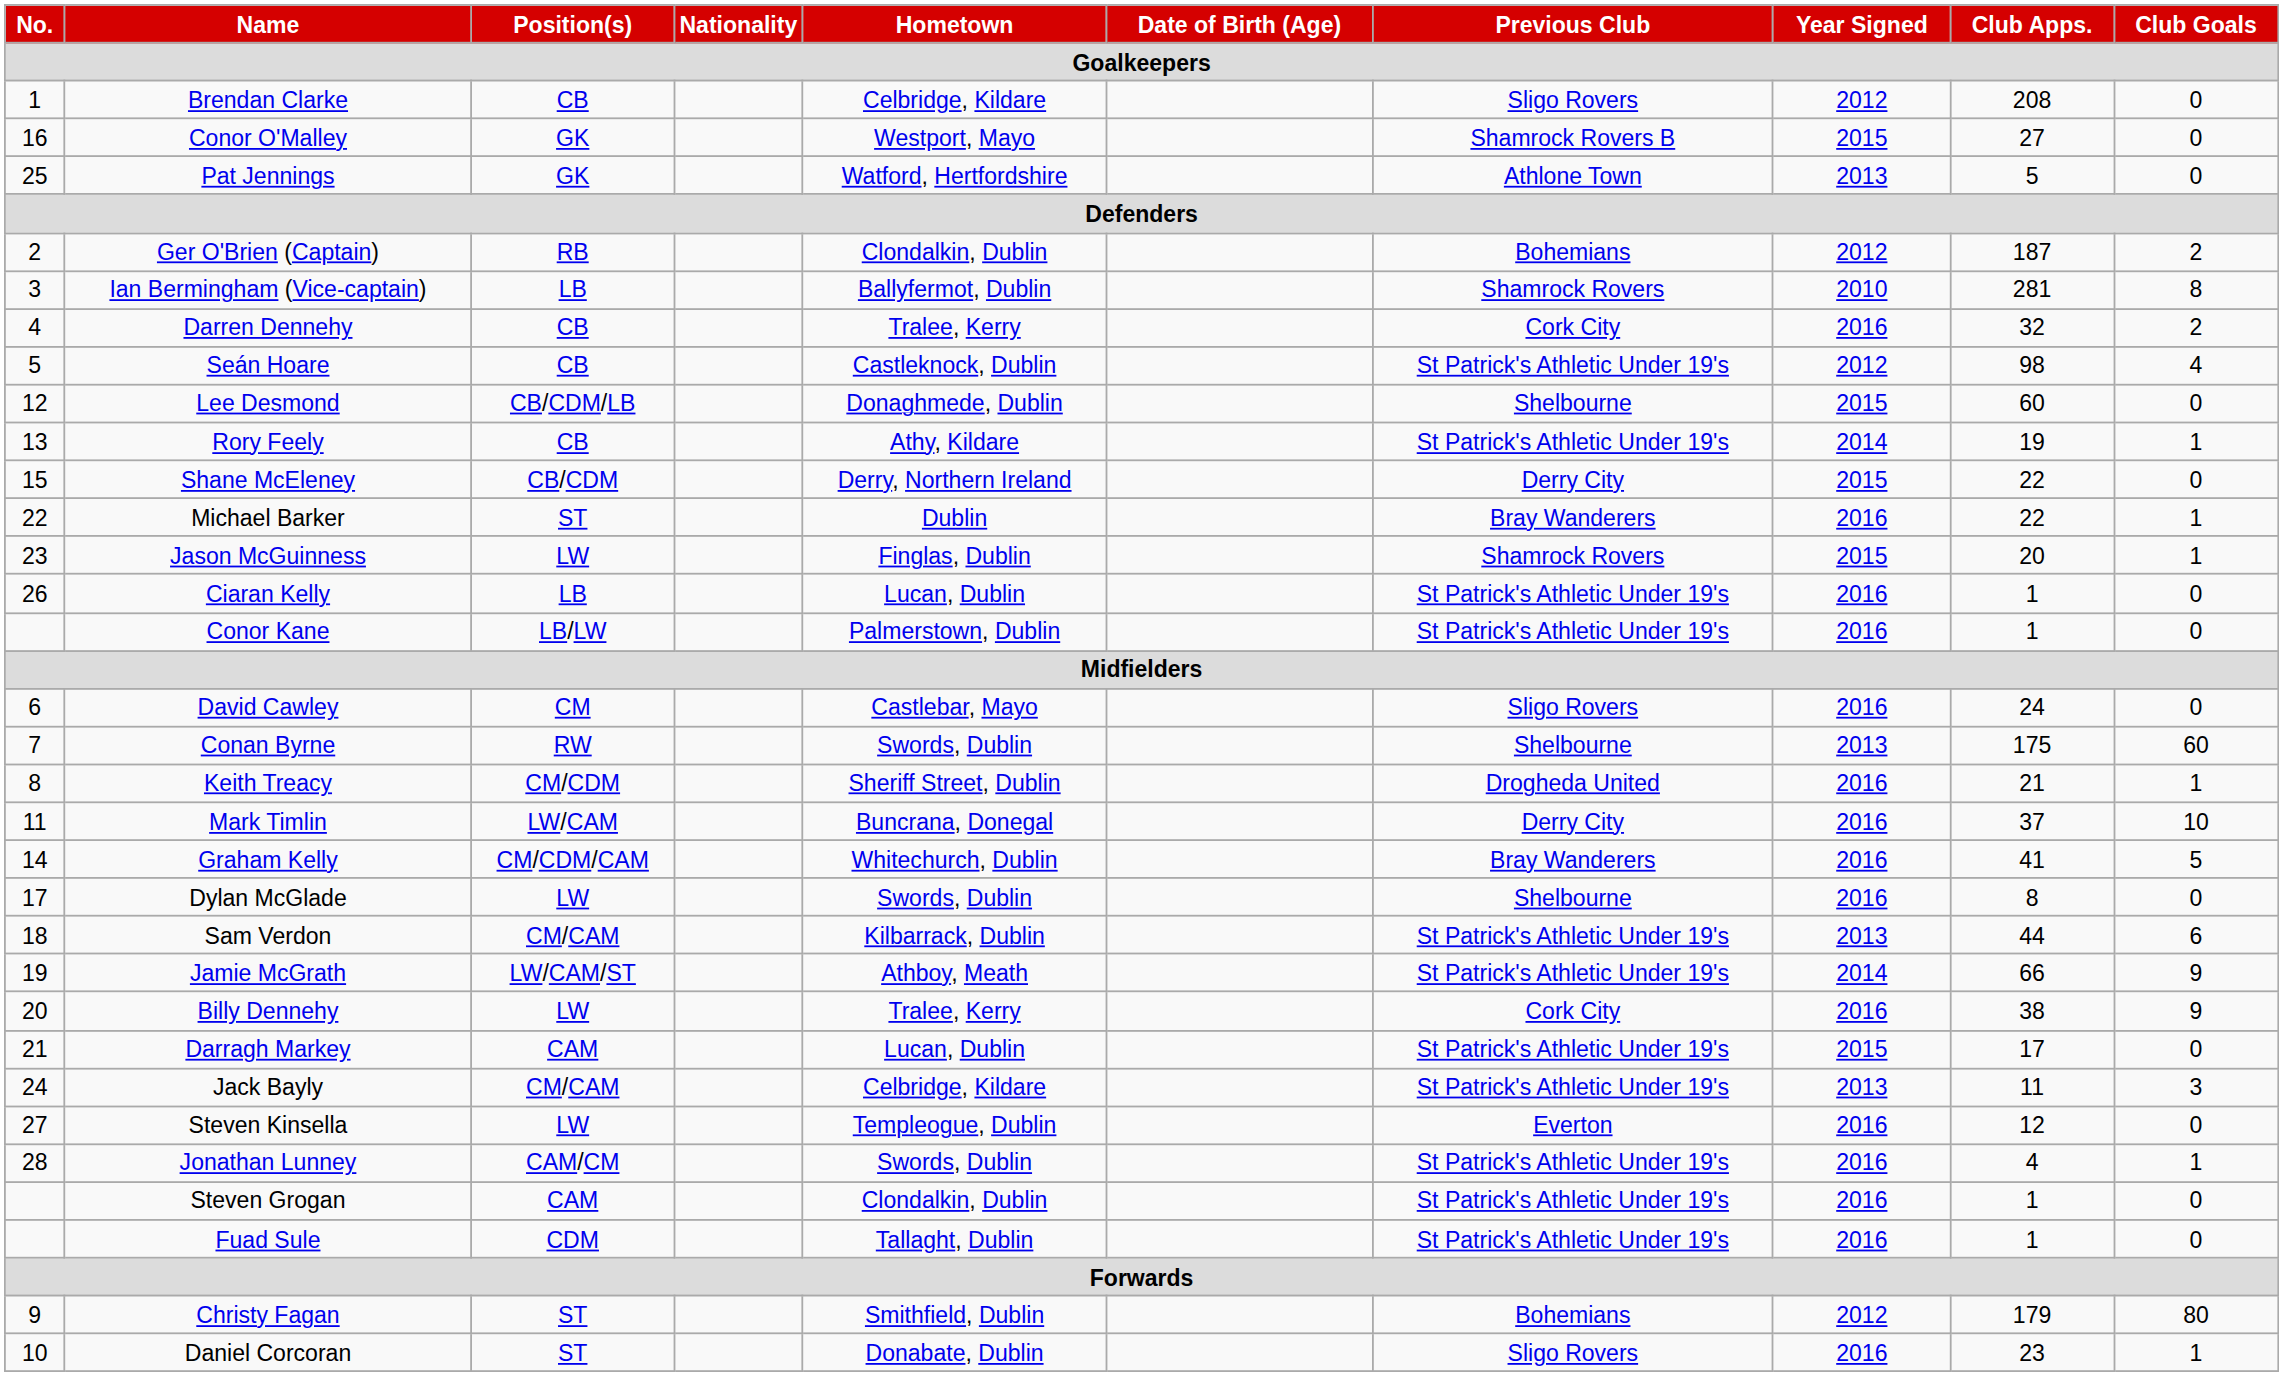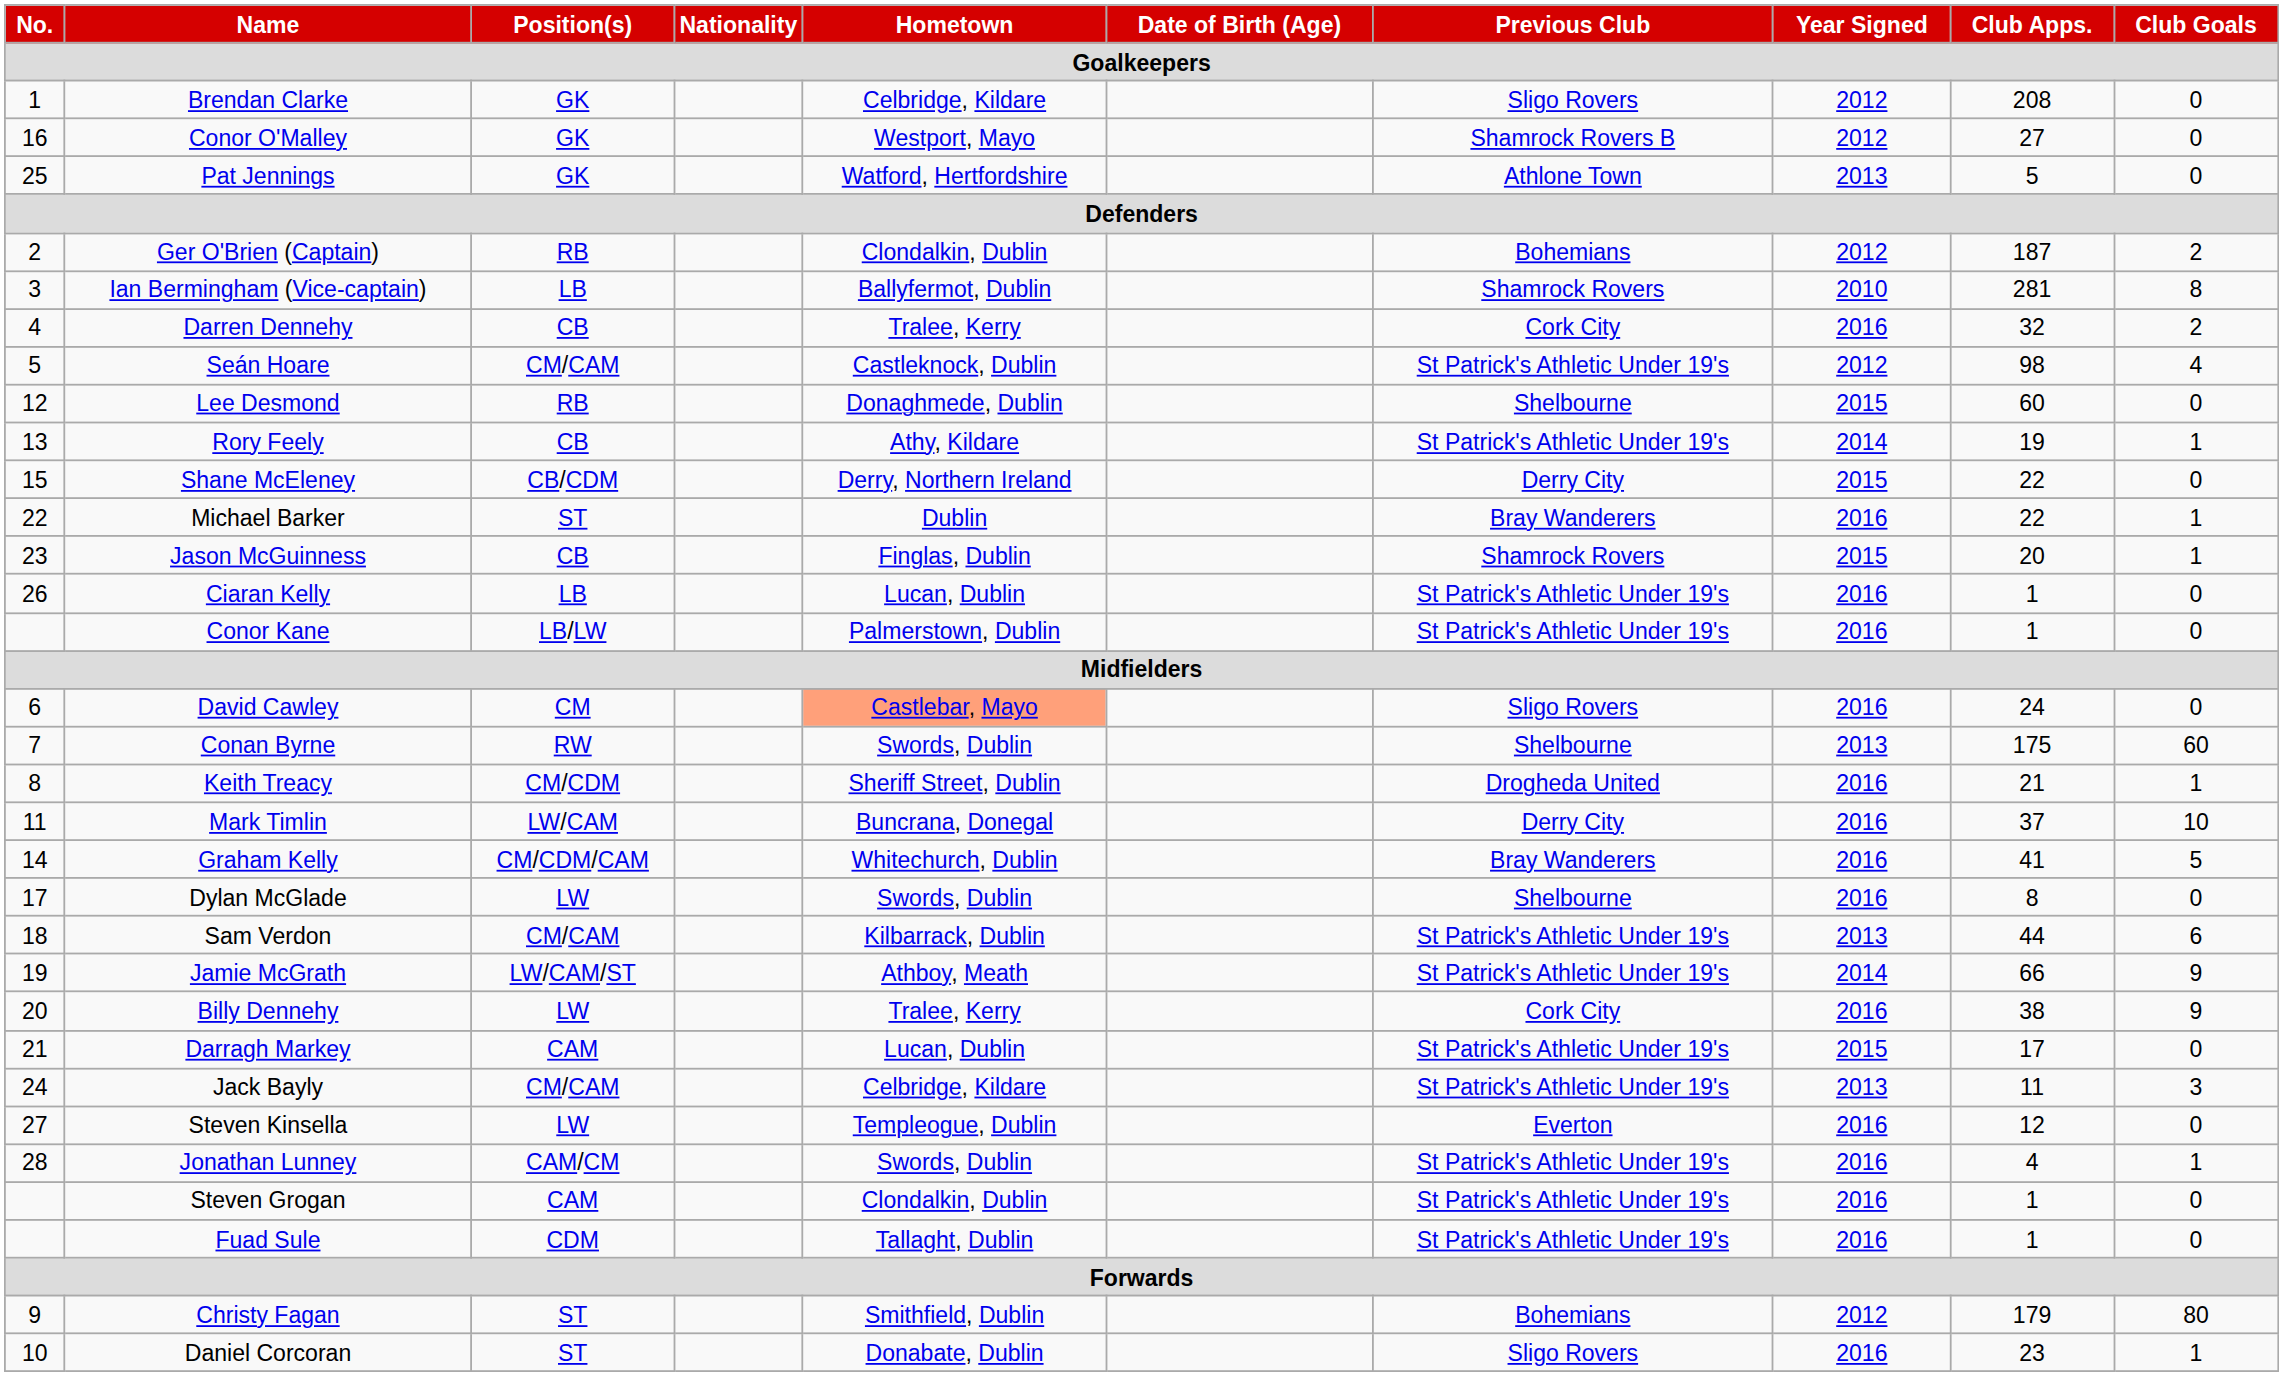 <table class="wikitable" style="text-align:center; font-size:80%; width:100%;">
 <tr>
 <th style="background:#d50000; color:white;">No.</th>
 <th style="background:#d50000; color:white;">Name</th>
 <th style="background:#d50000; color:white;">Position(s)</th>
 <th style="background:#d50000; color:white; width:55px;">Nationality</th>
 <th style="background:#d50000; color:white;">Hometown</th>
 <th style="background:#d50000; color:white;">Date of Birth (Age)</th>
 <th style="background:#d50000; color:white;">Previous Club</th>
 <th style="background:#d50000; color:white;">Year Signed</th>
 <th style="background:#d50000; color:white;">Club Apps.</th>
 <th style="background:#d50000; color:white;">Club Goals</th>
 </tr>
 <tr>
 <th colspan="14" style="background:#dcdcdc; text-align:center;">Goalkeepers</th>
 </tr>
 <tr>
 <td>1</td>
 <td><a href='#'>Brendan Clarke</a></td>
-<td><a href='#'>CB</a></td>
+<td><a href='#'>GK</a></td>
 <td></td>
 <td><a href='#'>Celbridge</a>, <a href='#'>Kildare</a></td>
 <td></td>
 <td> <a href='#'>Sligo Rovers</a></td>
 <td><a href='#'>2012</a></td>
 <td>208</td>
 <td>0</td>
 </tr>
 <tr>
 <td>16</td>
 <td><a href='#'>Conor O'Malley</a></td>
 <td><a href='#'>GK</a></td>
 <td></td>
 <td><a href='#'>Westport</a>, <a href='#'>Mayo</a></td>
 <td></td>
 <td> <a href='#'>Shamrock Rovers B</a></td>
-<td><a href='#'>2015</a></td>
+<td><a href='#'>2012</a></td>
 <td>27</td>
 <td>0</td>
 </tr>
 <tr>
 <td>25</td>
 <td><a href='#'>Pat Jennings</a></td>
 <td><a href='#'>GK</a></td>
 <td></td>
 <td> <a href='#'>Watford</a>, <a href='#'>Hertfordshire</a></td>
 <td></td>
 <td> <a href='#'>Athlone Town</a></td>
 <td><a href='#'>2013</a></td>
 <td>5</td>
 <td>0</td>
 </tr>
 <tr>
 <th colspan="14" style="background:#dcdcdc; text-align:center;">Defenders</th>
 </tr>
 <tr>
 <td>2</td>
 <td><a href='#'>Ger O'Brien</a> (<a href='#'>Captain</a>)</td>
 <td><a href='#'>RB</a></td>
 <td></td>
 <td><a href='#'>Clondalkin</a>, <a href='#'>Dublin</a></td>
 <td></td>
 <td> <a href='#'>Bohemians</a></td>
 <td><a href='#'>2012</a></td>
 <td>187</td>
 <td>2</td>
 </tr>
 <tr>
 <td>3</td>
 <td><a href='#'>Ian Bermingham</a> (<a href='#'>Vice-captain</a>)</td>
 <td><a href='#'>LB</a></td>
 <td></td>
 <td><a href='#'>Ballyfermot</a>, <a href='#'>Dublin</a></td>
 <td></td>
 <td> <a href='#'>Shamrock Rovers</a></td>
 <td><a href='#'>2010</a></td>
 <td>281</td>
 <td>8</td>
 </tr>
 <tr>
 <td>4</td>
 <td><a href='#'>Darren Dennehy</a></td>
 <td><a href='#'>CB</a></td>
 <td></td>
 <td><a href='#'>Tralee</a>, <a href='#'>Kerry</a></td>
 <td></td>
 <td> <a href='#'>Cork City</a></td>
 <td><a href='#'>2016</a></td>
 <td>32</td>
 <td>2</td>
 </tr>
 <tr>
 <td>5</td>
 <td><a href='#'>Seán Hoare</a></td>
-<td><a href='#'>CB</a></td>
+<td><a href='#'>CM</a>/<a href='#'>CAM</a></td>
 <td></td>
 <td><a href='#'>Castleknock</a>, <a href='#'>Dublin</a></td>
 <td></td>
 <td> <a href='#'>St Patrick's Athletic Under 19's</a></td>
 <td><a href='#'>2012</a></td>
 <td>98</td>
 <td>4</td>
 </tr>
 <tr>
 <td>12</td>
 <td><a href='#'>Lee Desmond</a></td>
-<td><a href='#'>CB</a>/<a href='#'>CDM</a>/<a href='#'>LB</a></td>
+<td><a href='#'>RB</a></td>
 <td></td>
 <td><a href='#'>Donaghmede</a>, <a href='#'>Dublin</a></td>
 <td></td>
 <td> <a href='#'>Shelbourne</a></td>
 <td><a href='#'>2015</a></td>
 <td>60</td>
 <td>0</td>
 </tr>
 <tr>
 <td>13</td>
 <td><a href='#'>Rory Feely</a></td>
 <td><a href='#'>CB</a></td>
 <td></td>
 <td><a href='#'>Athy</a>, <a href='#'>Kildare</a></td>
 <td></td>
 <td> <a href='#'>St Patrick's Athletic Under 19's</a></td>
 <td><a href='#'>2014</a></td>
 <td>19</td>
 <td>1</td>
 </tr>
 <tr>
 <td>15</td>
 <td><a href='#'>Shane McEleney</a></td>
 <td><a href='#'>CB</a>/<a href='#'>CDM</a></td>
 <td></td>
 <td><a href='#'>Derry</a>, <a href='#'>Northern Ireland</a></td>
 <td></td>
 <td> <a href='#'>Derry City</a></td>
 <td><a href='#'>2015</a></td>
 <td>22</td>
 <td>0</td>
 </tr>
 <tr>
 <td>22</td>
 <td>Michael Barker</td>
 <td><a href='#'>ST</a></td>
 <td></td>
 <td><a href='#'>Dublin</a></td>
 <td></td>
 <td> <a href='#'>Bray Wanderers</a></td>
 <td><a href='#'>2016</a></td>
 <td>22</td>
 <td>1</td>
 </tr>
 <tr>
 <td>23</td>
 <td><a href='#'>Jason McGuinness</a></td>
-<td><a href='#'>LW</a></td>
+<td><a href='#'>CB</a></td>
 <td></td>
 <td><a href='#'>Finglas</a>, <a href='#'>Dublin</a></td>
 <td></td>
 <td> <a href='#'>Shamrock Rovers</a></td>
 <td><a href='#'>2015</a></td>
 <td>20</td>
 <td>1</td>
 </tr>
 <tr>
 <td>26</td>
 <td><a href='#'>Ciaran Kelly</a></td>
 <td><a href='#'>LB</a></td>
 <td></td>
 <td><a href='#'>Lucan</a>, <a href='#'>Dublin</a></td>
 <td></td>
 <td> <a href='#'>St Patrick's Athletic Under 19's</a></td>
 <td><a href='#'>2016</a></td>
 <td>1</td>
 <td>0</td>
 </tr>
 <tr>
 <td></td>
 <td><a href='#'>Conor Kane</a></td>
 <td><a href='#'>LB</a>/<a href='#'>LW</a></td>
 <td></td>
 <td><a href='#'>Palmerstown</a>, <a href='#'>Dublin</a></td>
 <td></td>
 <td> <a href='#'>St Patrick's Athletic Under 19's</a></td>
 <td><a href='#'>2016</a></td>
 <td>1</td>
 <td>0</td>
 </tr>
 <tr>
 <th colspan="14" style="background:#dcdcdc; text-align:center;">Midfielders</th>
 </tr>
 <tr>
 <td>6</td>
 <td><a href='#'>David Cawley</a></td>
 <td><a href='#'>CM</a></td>
 <td></td>
-<td><a href='#'>Castlebar</a>, <a href='#'>Mayo</a></td>
+<td style="background: lightsalmon;"><a href='#'>Castlebar</a>, <a href='#'>Mayo</a></td>
 <td></td>
 <td> <a href='#'>Sligo Rovers</a></td>
 <td><a href='#'>2016</a></td>
 <td>24</td>
 <td>0</td>
 </tr>
 <tr>
 <td>7</td>
 <td><a href='#'>Conan Byrne</a></td>
 <td><a href='#'>RW</a></td>
 <td></td>
 <td><a href='#'>Swords</a>, <a href='#'>Dublin</a></td>
 <td></td>
 <td> <a href='#'>Shelbourne</a></td>
 <td><a href='#'>2013</a></td>
 <td>175</td>
 <td>60</td>
 </tr>
 <tr>
 <td>8</td>
 <td><a href='#'>Keith Treacy</a></td>
 <td><a href='#'>CM</a>/<a href='#'>CDM</a></td>
 <td></td>
 <td><a href='#'>Sheriff Street</a>, <a href='#'>Dublin</a></td>
 <td></td>
 <td> <a href='#'>Drogheda United</a></td>
 <td><a href='#'>2016</a></td>
 <td>21</td>
 <td>1</td>
 </tr>
 <tr>
 <td>11</td>
 <td><a href='#'>Mark Timlin</a></td>
 <td><a href='#'>LW</a>/<a href='#'>CAM</a></td>
 <td></td>
 <td><a href='#'>Buncrana</a>, <a href='#'>Donegal</a></td>
 <td></td>
 <td> <a href='#'>Derry City</a></td>
 <td><a href='#'>2016</a></td>
 <td>37</td>
 <td>10</td>
 </tr>
 <tr>
 <td>14</td>
 <td><a href='#'>Graham Kelly</a></td>
 <td><a href='#'>CM</a>/<a href='#'>CDM</a>/<a href='#'>CAM</a></td>
 <td></td>
 <td><a href='#'>Whitechurch</a>, <a href='#'>Dublin</a></td>
 <td></td>
 <td> <a href='#'>Bray Wanderers</a></td>
 <td><a href='#'>2016</a></td>
 <td>41</td>
 <td>5</td>
 </tr>
 <tr>
 <td>17</td>
 <td>Dylan McGlade</td>
 <td><a href='#'>LW</a></td>
 <td></td>
 <td><a href='#'>Swords</a>, <a href='#'>Dublin</a></td>
 <td></td>
 <td> <a href='#'>Shelbourne</a></td>
 <td><a href='#'>2016</a></td>
 <td>8</td>
 <td>0</td>
 </tr>
 <tr>
 <td>18</td>
 <td>Sam Verdon</td>
 <td><a href='#'>CM</a>/<a href='#'>CAM</a></td>
 <td></td>
 <td><a href='#'>Kilbarrack</a>, <a href='#'>Dublin</a></td>
 <td></td>
 <td> <a href='#'>St Patrick's Athletic Under 19's</a></td>
 <td><a href='#'>2013</a></td>
 <td>44</td>
 <td>6</td>
 </tr>
 <tr>
 <td>19</td>
 <td><a href='#'>Jamie McGrath</a></td>
 <td><a href='#'>LW</a>/<a href='#'>CAM</a>/<a href='#'>ST</a></td>
 <td></td>
 <td><a href='#'>Athboy</a>, <a href='#'>Meath</a></td>
 <td></td>
 <td> <a href='#'>St Patrick's Athletic Under 19's</a></td>
 <td><a href='#'>2014</a></td>
 <td>66</td>
 <td>9</td>
 </tr>
 <tr>
 <td>20</td>
 <td><a href='#'>Billy Dennehy</a></td>
 <td><a href='#'>LW</a></td>
 <td></td>
 <td><a href='#'>Tralee</a>, <a href='#'>Kerry</a></td>
 <td></td>
 <td> <a href='#'>Cork City</a></td>
 <td><a href='#'>2016</a></td>
 <td>38</td>
 <td>9</td>
 </tr>
 <tr>
 <td>21</td>
 <td><a href='#'>Darragh Markey</a></td>
 <td><a href='#'>CAM</a></td>
 <td></td>
 <td><a href='#'>Lucan</a>, <a href='#'>Dublin</a></td>
 <td></td>
 <td> <a href='#'>St Patrick's Athletic Under 19's</a></td>
 <td><a href='#'>2015</a></td>
 <td>17</td>
 <td>0</td>
 </tr>
 <tr>
 <td>24</td>
 <td>Jack Bayly</td>
 <td><a href='#'>CM</a>/<a href='#'>CAM</a></td>
 <td></td>
 <td><a href='#'>Celbridge</a>, <a href='#'>Kildare</a></td>
 <td></td>
 <td> <a href='#'>St Patrick's Athletic Under 19's</a></td>
 <td><a href='#'>2013</a></td>
 <td>11</td>
 <td>3</td>
 </tr>
 <tr>
 <td>27</td>
 <td>Steven Kinsella</td>
 <td><a href='#'>LW</a></td>
 <td></td>
 <td><a href='#'>Templeogue</a>, <a href='#'>Dublin</a></td>
 <td></td>
 <td> <a href='#'>Everton</a></td>
 <td><a href='#'>2016</a></td>
 <td>12</td>
 <td>0</td>
 </tr>
 <tr>
 <td>28</td>
 <td><a href='#'>Jonathan Lunney</a></td>
 <td><a href='#'>CAM</a>/<a href='#'>CM</a></td>
 <td></td>
 <td><a href='#'>Swords</a>, <a href='#'>Dublin</a></td>
 <td></td>
 <td> <a href='#'>St Patrick's Athletic Under 19's</a></td>
 <td><a href='#'>2016</a></td>
 <td>4</td>
 <td>1</td>
 </tr>
 <tr>
 <td></td>
 <td>Steven Grogan</td>
 <td><a href='#'>CAM</a></td>
 <td></td>
 <td><a href='#'>Clondalkin</a>, <a href='#'>Dublin</a></td>
 <td></td>
 <td> <a href='#'>St Patrick's Athletic Under 19's</a></td>
 <td><a href='#'>2016</a></td>
 <td>1</td>
 <td>0</td>
 </tr>
 <tr>
 <td></td>
 <td><a href='#'>Fuad Sule</a></td>
 <td><a href='#'>CDM</a></td>
 <td></td>
 <td><a href='#'>Tallaght</a>, <a href='#'>Dublin</a></td>
 <td></td>
 <td> <a href='#'>St Patrick's Athletic Under 19's</a></td>
 <td><a href='#'>2016</a></td>
 <td>1</td>
 <td>0</td>
 </tr>
 <tr>
 <th colspan="14" style="background:#dcdcdc; text-align:center;">Forwards</th>
 </tr>
 <tr>
 <td>9</td>
 <td><a href='#'>Christy Fagan</a></td>
 <td><a href='#'>ST</a></td>
 <td></td>
 <td><a href='#'>Smithfield</a>, <a href='#'>Dublin</a></td>
 <td></td>
 <td> <a href='#'>Bohemians</a></td>
 <td><a href='#'>2012</a></td>
 <td>179</td>
 <td>80</td>
 </tr>
 <tr>
 <td>10</td>
 <td>Daniel Corcoran</td>
 <td><a href='#'>ST</a></td>
 <td></td>
 <td><a href='#'>Donabate</a>, <a href='#'>Dublin</a></td>
 <td></td>
 <td> <a href='#'>Sligo Rovers</a></td>
 <td><a href='#'>2016</a></td>
 <td>23</td>
 <td>1</td>
 </tr>
 </table>
